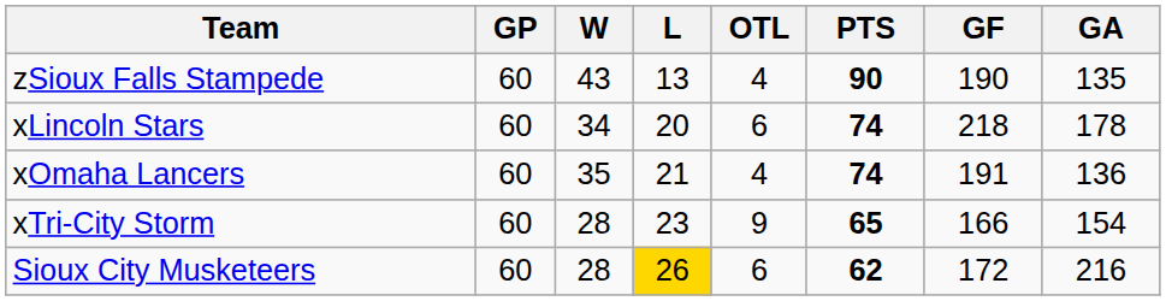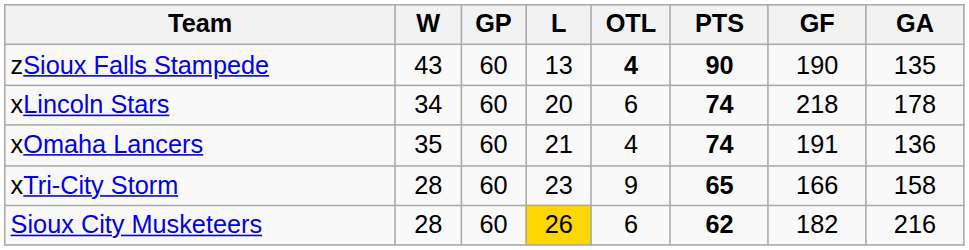 <table class="wikitable">
 <tr>
 <th bgcolor="#DDDDFF" width="30%">Team</th>
+<th bgcolor="#DDDDFF" width="5%">W</th>
 <th bgcolor="#DDDDFF" width="5%">GP</th>
-<th bgcolor="#DDDDFF" width="5%">W</th>
 <th bgcolor="#DDDDFF" width="5%">L</th>
 <th bgcolor="#DDDDFF" width="5%">OTL</th>
 <th bgcolor="#DDDDFF" width="7.5%">PTS</th>
 <th bgcolor="#DDDDFF" width="7.5%">GF</th>
 <th bgcolor="#DDDDFF" width="7.5%">GA</th>
 </tr>
 <tr>
 <td>z<a href='#'>Sioux Falls Stampede</a></td>
+<td align="center">43</td>
 <td align="center">60</td>
-<td align="center">43</td>
 <td align="center">13</td>
-<td align="center">4</td>
+<td align="center"><strong>4</strong></td>
 <td align="center"><strong>90</strong></td>
 <td align="center">190</td>
 <td align="center">135</td>
 </tr>
 <tr>
 <td>x<a href='#'>Lincoln Stars</a></td>
+<td align="center">34</td>
 <td align="center">60</td>
-<td align="center">34</td>
 <td align="center">20</td>
 <td align="center">6</td>
 <td align="center"><strong>74</strong></td>
 <td align="center">218</td>
 <td align="center">178</td>
 </tr>
 <tr>
 <td>x<a href='#'>Omaha Lancers</a></td>
+<td align="center">35</td>
 <td align="center">60</td>
-<td align="center">35</td>
 <td align="center">21</td>
 <td align="center">4</td>
 <td align="center"><strong>74</strong></td>
 <td align="center">191</td>
 <td align="center">136</td>
 </tr>
 <tr>
 <td>x<a href='#'>Tri-City Storm</a></td>
+<td align="center">28</td>
 <td align="center">60</td>
-<td align="center">28</td>
 <td align="center">23</td>
 <td align="center">9</td>
 <td align="center"><strong>65</strong></td>
 <td align="center">166</td>
-<td align="center">154</td>
+<td align="center">158</td>
 </tr>
 <tr>
 <td><a href='#'>Sioux City Musketeers</a></td>
+<td align="center">28</td>
 <td align="center">60</td>
-<td align="center">28</td>
 <td align="center" style="background: gold;">26</td>
 <td align="center">6</td>
 <td align="center"><strong>62</strong></td>
-<td align="center">172</td>
+<td align="center">182</td>
 <td align="center">216</td>
 </tr>
 </table>
